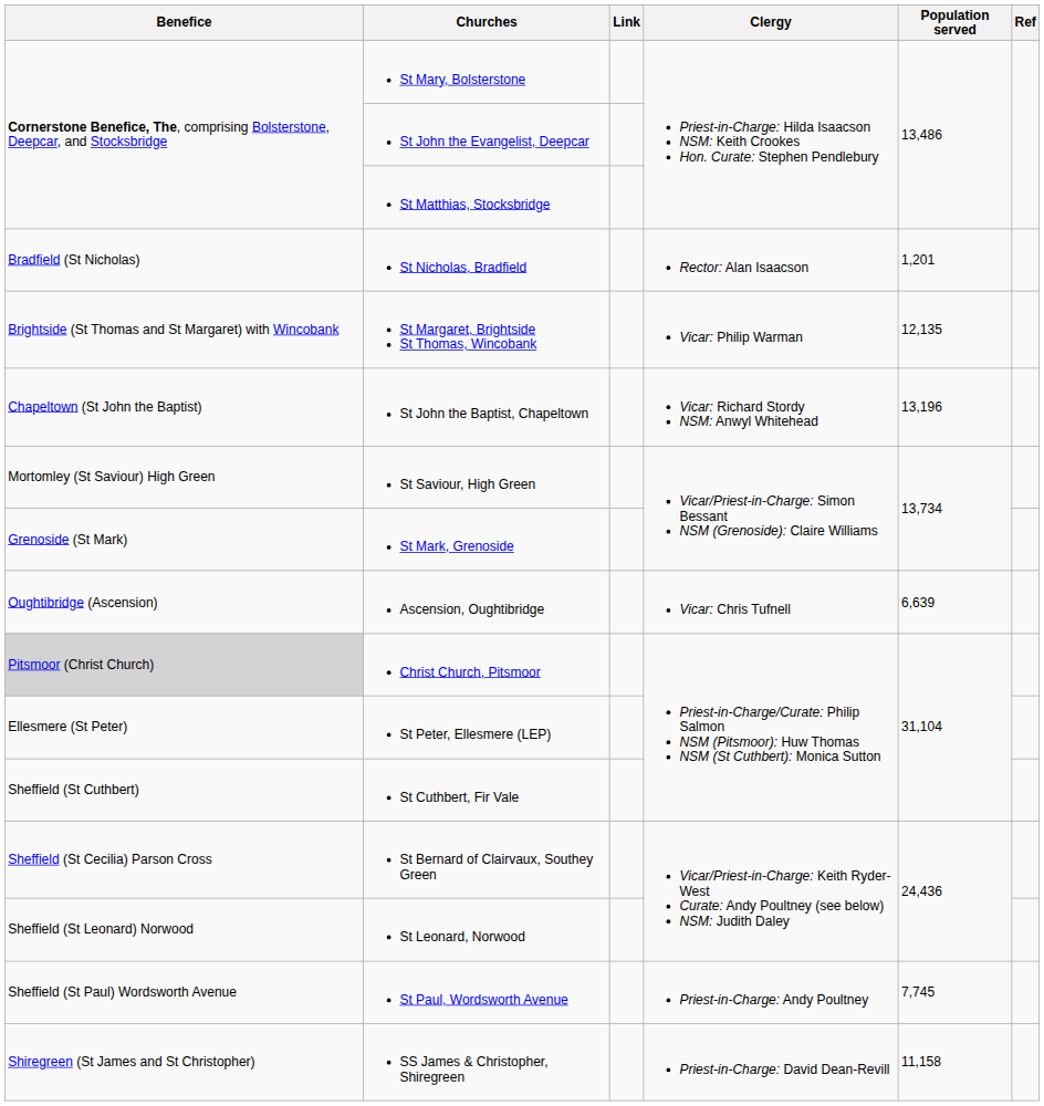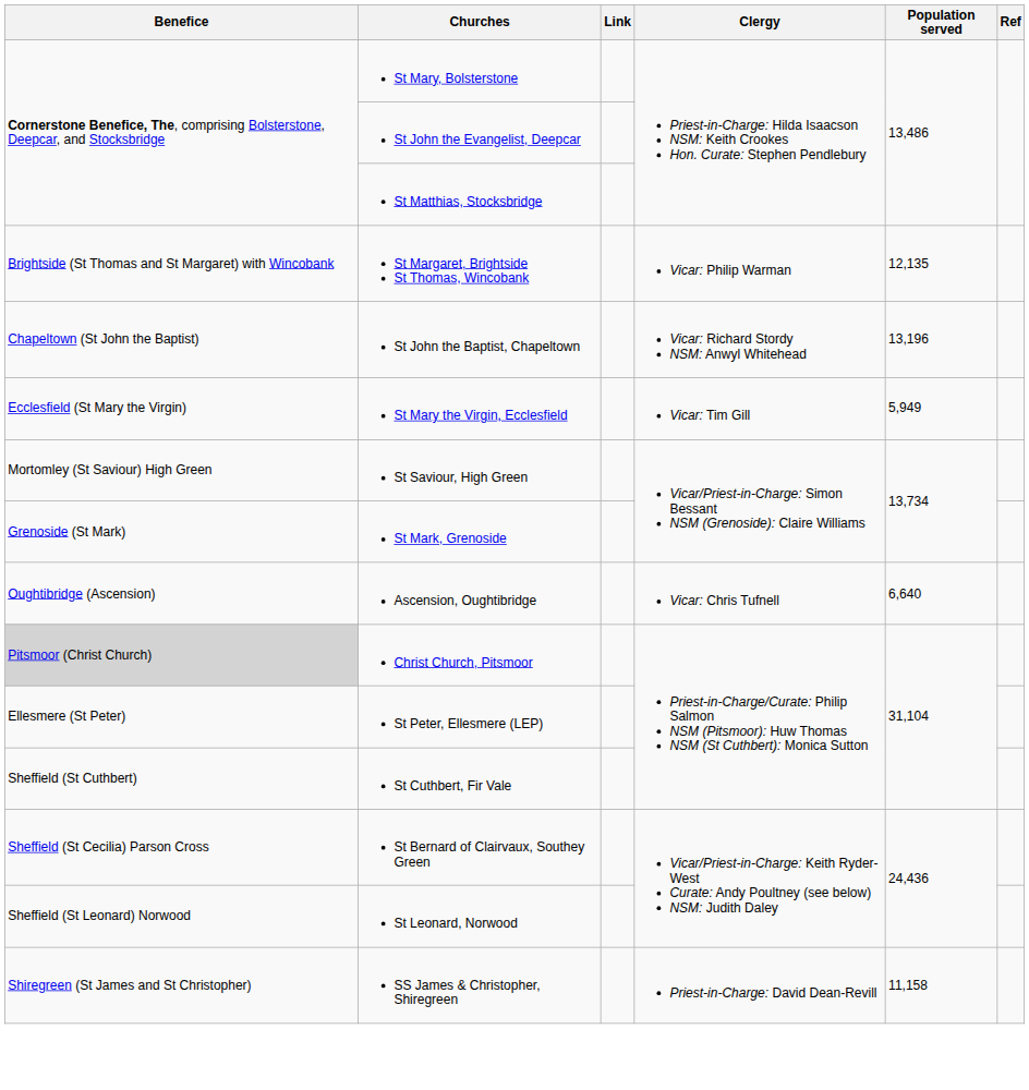 <table class="wikitable">
 <tr>
 <th width="425">Benefice</th>
 <th>Churches</th>
 <th>Link</th>
 <th>Clergy</th>
 <th>Population served</th>
 <th>Ref</th>
 </tr>
 <tr>
 <td rowspan="3"><strong>Cornerstone Benefice, The</strong>, comprising <a href='#'>Bolsterstone</a>, <a href='#'>Deepcar</a>, and <a href='#'>Stocksbridge</a></td>
 <td><br><ul><li><a href='#'>St Mary, Bolsterstone</a></li></ul></td>
 <td></td>
 <td rowspan="3"><br><ul><li><em>Priest-in-Charge:</em> Hilda Isaacson</li><li><em>NSM:</em> Keith Crookes</li><li><em>Hon. Curate:</em> Stephen Pendlebury</li></ul></td>
 <td rowspan="3">13,486</td>
 <td rowspan="3"></td>
 </tr>
 <tr>
 <td><br><ul><li><a href='#'>St John the Evangelist, Deepcar</a></li></ul></td>
 <td></td>
 </tr>
 <tr>
 <td><br><ul><li><a href='#'>St Matthias, Stocksbridge</a></li></ul></td>
 <td></td>
 </tr>
 <tr>
-<td><a href='#'>Bradfield</a> (St Nicholas)</td>
-<td><br><ul><li><a href='#'>St Nicholas, Bradfield</a></li></ul></td>
-<td></td>
-<td><br><ul><li><em>Rector:</em> Alan Isaacson</li></ul></td>
-<td>1,201</td>
-<td></td>
-</tr>
-<tr>
 <td><a href='#'>Brightside</a> (St Thomas and St Margaret) with <a href='#'>Wincobank</a></td>
 <td><br><ul><li><a href='#'>St Margaret, Brightside</a></li><li><a href='#'>St Thomas, Wincobank</a></li></ul></td>
 <td></td>
 <td><br><ul><li><em>Vicar:</em> Philip Warman</li></ul></td>
 <td>12,135</td>
 <td></td>
 </tr>
 <tr>
 <td><a href='#'>Chapeltown</a> (St John the Baptist)</td>
 <td><br><ul><li>St John the Baptist, Chapeltown</li></ul></td>
 <td></td>
 <td><br><ul><li><em>Vicar:</em> Richard Stordy</li><li><em>NSM:</em> Anwyl Whitehead</li></ul></td>
 <td>13,196</td>
+<td></td>
+</tr>
+<tr>
+<td><a href='#'>Ecclesfield</a> (St Mary the Virgin)</td>
+<td><br><ul><li><a href='#'>St Mary the Virgin, Ecclesfield</a></li></ul></td>
+<td></td>
+<td><br><ul><li><em>Vicar:</em> Tim Gill</li></ul></td>
+<td>5,949</td>
 <td></td>
 </tr>
 <tr>
 <td>Mortomley (St Saviour) High Green</td>
 <td><br><ul><li>St Saviour, High Green</li></ul></td>
 <td></td>
 <td rowspan="2"><br><ul><li><em>Vicar/Priest-in-Charge:</em> Simon Bessant</li><li><em>NSM (Grenoside):</em> Claire Williams</li></ul></td>
 <td rowspan="2">13,734</td>
 <td></td>
 </tr>
 <tr>
 <td><a href='#'>Grenoside</a> (St Mark)</td>
 <td><br><ul><li><a href='#'>St Mark, Grenoside</a></li></ul></td>
 <td></td>
 <td></td>
 </tr>
 <tr>
 <td><a href='#'>Oughtibridge</a> (Ascension)</td>
 <td><br><ul><li>Ascension, Oughtibridge</li></ul></td>
 <td></td>
 <td><br><ul><li><em>Vicar:</em> Chris Tufnell</li></ul></td>
-<td>6,639</td>
+<td>6,640</td>
 <td></td>
 </tr>
 <tr>
 <td style="background: lightgrey;"><a href='#'>Pitsmoor</a> (Christ Church)</td>
 <td><br><ul><li><a href='#'>Christ Church, Pitsmoor</a></li></ul></td>
 <td></td>
 <td rowspan="3"><br><ul><li><em>Priest-in-Charge/Curate:</em> Philip Salmon</li><li><em>NSM (Pitsmoor):</em> Huw Thomas</li><li><em>NSM (St Cuthbert):</em> Monica Sutton</li></ul></td>
 <td rowspan="3">31,104</td>
 <td></td>
 </tr>
 <tr>
 <td>Ellesmere (St Peter)</td>
 <td><br><ul><li>St Peter, Ellesmere (LEP)</li></ul></td>
 <td></td>
 <td></td>
 </tr>
 <tr>
 <td>Sheffield (St Cuthbert)</td>
 <td><br><ul><li>St Cuthbert, Fir Vale</li></ul></td>
 <td></td>
 <td></td>
 </tr>
 <tr>
 <td><a href='#'>Sheffield</a> (St Cecilia) Parson Cross</td>
 <td><br><ul><li>St Bernard of Clairvaux, Southey Green</li></ul></td>
 <td></td>
 <td rowspan="2"><br><ul><li><em>Vicar/Priest-in-Charge:</em> Keith Ryder-West</li><li><em>Curate:</em> Andy Poultney (see below)</li><li><em>NSM:</em> Judith Daley</li></ul></td>
 <td rowspan="2">24,436</td>
 <td></td>
 </tr>
 <tr>
 <td>Sheffield (St Leonard) Norwood</td>
 <td><br><ul><li>St Leonard, Norwood</li></ul></td>
 <td></td>
 <td></td>
 </tr>
 <tr>
-<td>Sheffield (St Paul) Wordsworth Avenue</td>
-<td><br><ul><li><a href='#'>St Paul, Wordsworth Avenue</a></li></ul></td>
-<td></td>
-<td><br><ul><li><em>Priest-in-Charge:</em> Andy Poultney</li></ul></td>
-<td>7,745</td>
-<td></td>
-</tr>
-<tr>
 <td><a href='#'>Shiregreen</a> (St James and St Christopher)</td>
 <td><br><ul><li>SS James & Christopher, Shiregreen</li></ul></td>
 <td></td>
 <td><br><ul><li><em>Priest-in-Charge:</em> David Dean-Revill</li></ul></td>
 <td>11,158</td>
 <td></td>
 </tr>
 </table>
